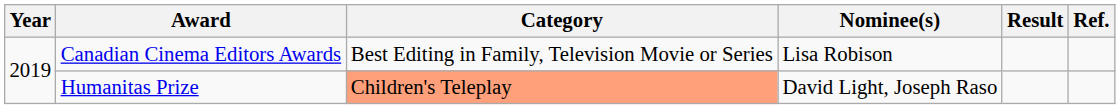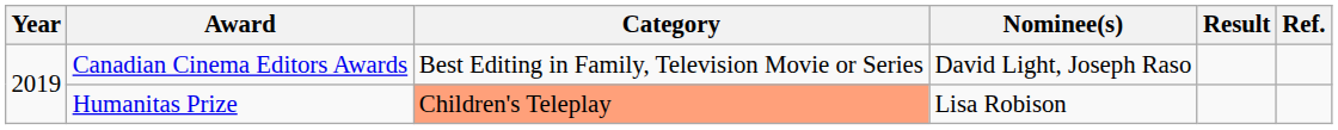 <table class="wikitable">
 <tr>
 <th>Year</th>
 <th>Award</th>
 <th>Category</th>
 <th>Nominee(s)</th>
 <th>Result</th>
 <th>Ref.</th>
 </tr>
 <tr>
 <td rowspan="2">2019</td>
 <td><a href='#'>Canadian Cinema Editors Awards</a></td>
 <td>Best Editing in Family, Television Movie or Series</td>
-<td>Lisa Robison</td>
+<td>David Light, Joseph Raso</td>
 <td></td>
 <td style="text-align:center;"></td>
 </tr>
 <tr>
 <td><a href='#'>Humanitas Prize</a></td>
 <td style="background: lightsalmon;">Children's Teleplay</td>
-<td>David Light, Joseph Raso</td>
+<td>Lisa Robison</td>
 <td></td>
 <td style="text-align:center;"></td>
 </tr>
 </table>
